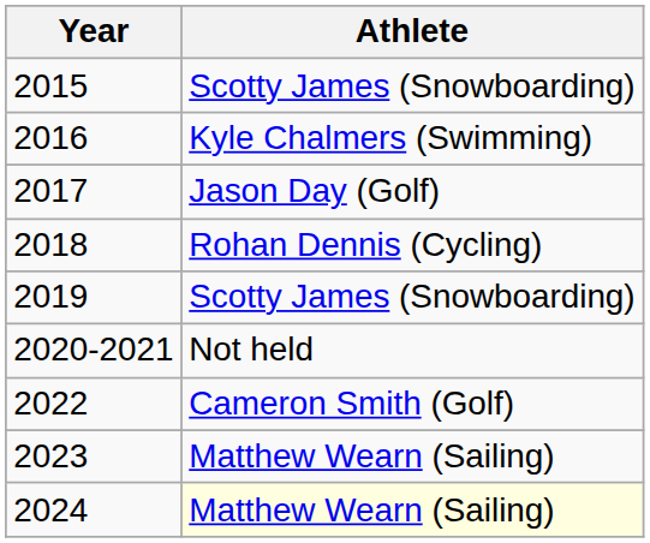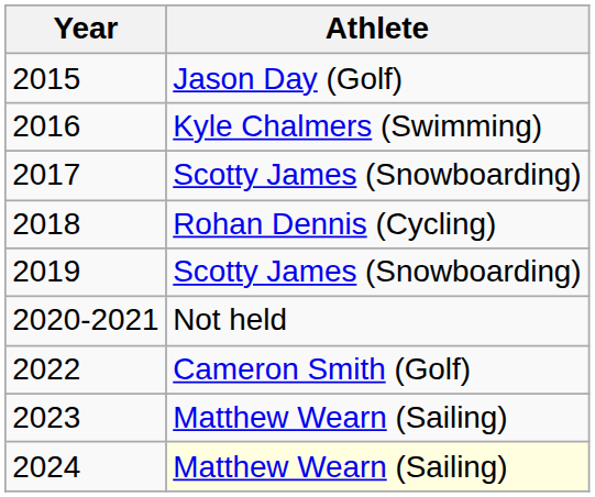 <table class="wikitable">
 <tr>
 <th>Year</th>
 <th>Athlete</th>
 </tr>
 <tr>
 <td>2015</td>
-<td><a href='#'>Scotty James</a> (Snowboarding)</td>
+<td><a href='#'>Jason Day</a> (Golf)</td>
 </tr>
 <tr>
 <td>2016</td>
 <td><a href='#'>Kyle Chalmers</a> (Swimming)</td>
 </tr>
 <tr>
 <td>2017</td>
-<td><a href='#'>Jason Day</a> (Golf)</td>
+<td><a href='#'>Scotty James</a> (Snowboarding)</td>
 </tr>
 <tr>
 <td>2018</td>
 <td><a href='#'>Rohan Dennis</a> (Cycling)</td>
 </tr>
 <tr>
 <td>2019</td>
 <td><a href='#'>Scotty James</a> (Snowboarding)</td>
 </tr>
 <tr>
 <td>2020-2021</td>
 <td>Not held</td>
 </tr>
 <tr>
 <td>2022</td>
 <td><a href='#'>Cameron Smith</a> (Golf)</td>
 </tr>
 <tr>
 <td>2023</td>
 <td><a href='#'>Matthew Wearn</a> (Sailing)</td>
 </tr>
 <tr>
 <td>2024</td>
 <td style="background: lightyellow;"><a href='#'>Matthew Wearn</a> (Sailing) </td>
 </tr>
 </table>
